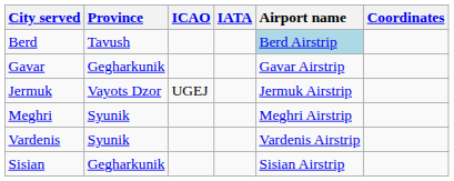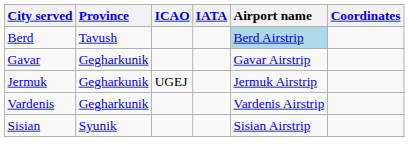 <table class="wikitable sortable" style="font-size:95%;">
 <tr valign="baseline">
 <th style="text-align:left; white-space:nowrap;"><a href='#'>City served</a></th>
 <th style="text-align:left;"><a href='#'>Province</a></th>
 <th style="text-align:left;"><a href='#'>ICAO</a></th>
 <th style="text-align:left;"><a href='#'>IATA</a></th>
 <th style="text-align:left; white-space:nowrap;">Airport name</th>
 <th style="text-align:left;"><a href='#'>Coordinates</a></th>
 </tr>
 <tr valign="top">
 <td><a href='#'>Berd</a></td>
 <td><a href='#'>Tavush</a></td>
 <td></td>
 <td></td>
 <td style="background: lightblue;"><a href='#'>Berd Airstrip</a></td>
 <td></td>
 </tr>
 <tr valign="top">
 <td><a href='#'>Gavar</a></td>
 <td><a href='#'>Gegharkunik</a></td>
 <td></td>
 <td></td>
 <td><a href='#'>Gavar Airstrip</a></td>
 <td></td>
 </tr>
 <tr valign="top">
 <td><a href='#'>Jermuk</a></td>
-<td><a href='#'>Vayots Dzor</a></td>
+<td><a href='#'>Gegharkunik</a></td>
 <td>UGEJ</td>
 <td></td>
 <td><a href='#'>Jermuk Airstrip</a></td>
 <td></td>
 </tr>
 <tr valign="top">
-<td><a href='#'>Meghri</a></td>
-<td><a href='#'>Syunik</a></td>
-<td></td>
-<td></td>
-<td><a href='#'>Meghri Airstrip</a></td>
-<td></td>
-</tr>
-<tr valign="top">
 <td><a href='#'>Vardenis</a></td>
-<td><a href='#'>Syunik</a></td>
+<td><a href='#'>Gegharkunik</a></td>
 <td></td>
 <td></td>
 <td><a href='#'>Vardenis Airstrip</a></td>
 <td></td>
 </tr>
 <tr valign="top">
 <td><a href='#'>Sisian</a></td>
-<td><a href='#'>Gegharkunik</a></td>
+<td><a href='#'>Syunik</a></td>
 <td></td>
 <td></td>
 <td><a href='#'>Sisian Airstrip</a></td>
 <td></td>
 </tr>
 </table>
